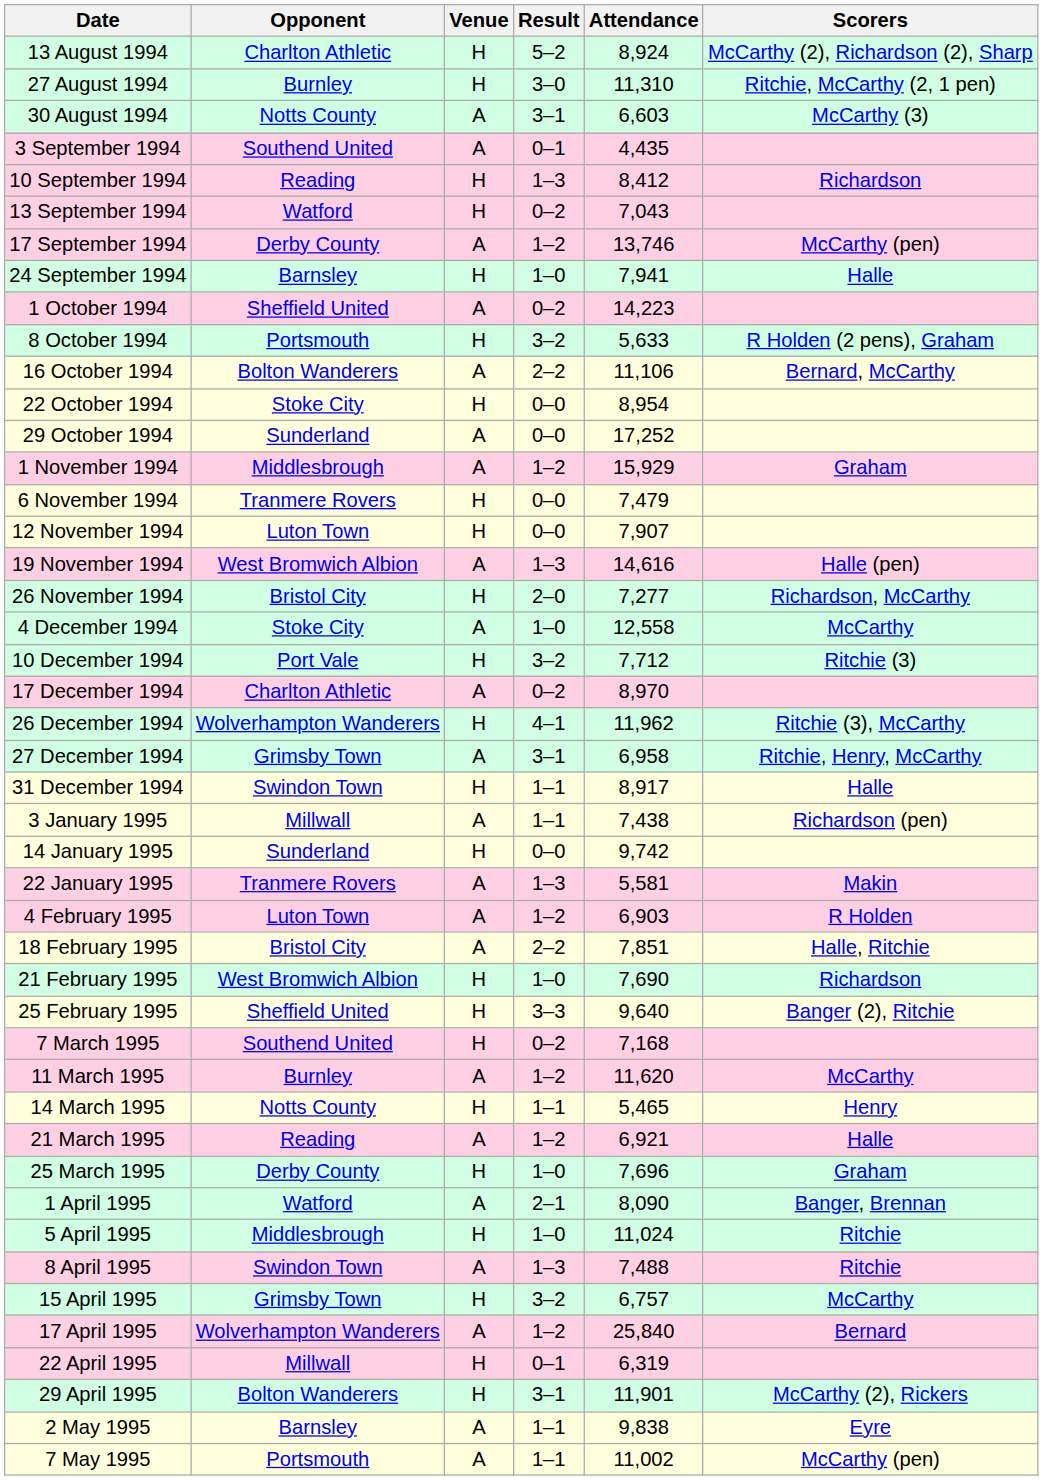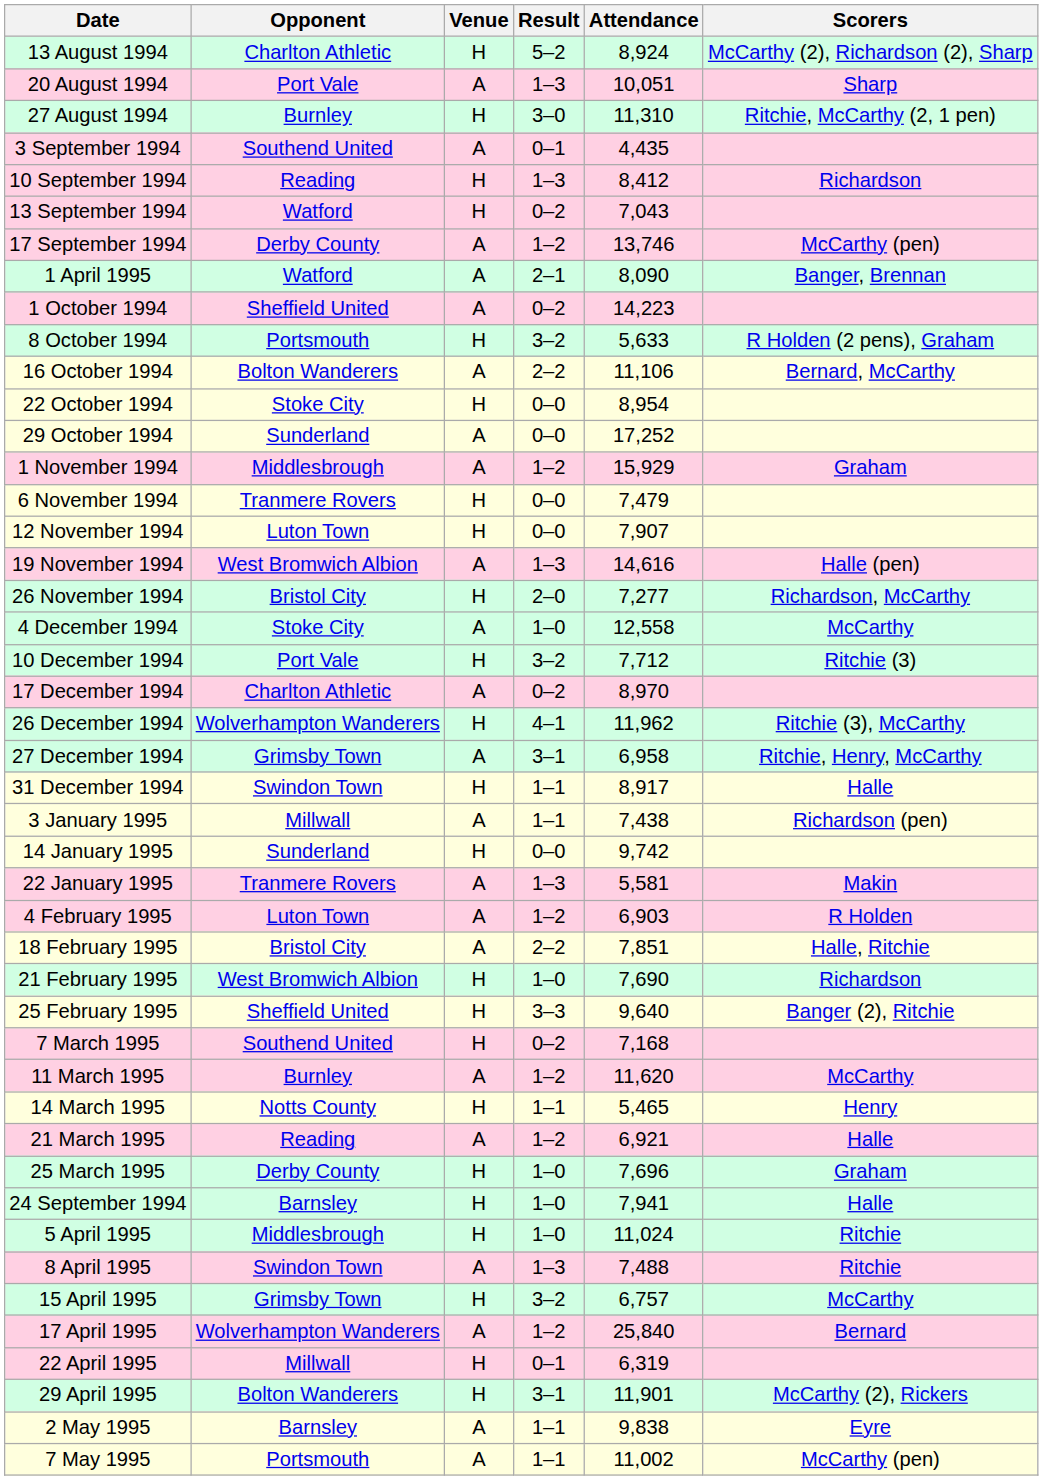 <table class="wikitable sortable" style="text-align:center;">
 <tr>
 <th>Date</th>
 <th>Opponent</th>
 <th>Venue</th>
 <th>Result</th>
 <th>Attendance</th>
 <th>Scorers</th>
 </tr>
 <tr style="background:#d0ffe3;">
 <td>13 August 1994</td>
 <td><a href='#'>Charlton Athletic</a></td>
 <td>H</td>
 <td>5–2</td>
 <td>8,924</td>
 <td><a href='#'>McCarthy</a> (2), <a href='#'>Richardson</a> (2), <a href='#'>Sharp</a></td>
 </tr>
+<tr style="background:#ffd0e3;">
+<td>20 August 1994</td>
+<td><a href='#'>Port Vale</a></td>
+<td>A</td>
+<td>1–3</td>
+<td>10,051</td>
+<td><a href='#'>Sharp</a></td>
+</tr>
 <tr style="background:#d0ffe3;">
 <td>27 August 1994</td>
 <td><a href='#'>Burnley</a></td>
 <td>H</td>
 <td>3–0</td>
 <td>11,310</td>
 <td><a href='#'>Ritchie</a>, <a href='#'>McCarthy</a> (2, 1 pen)</td>
-</tr>
-<tr style="background:#d0ffe3;">
-<td>30 August 1994</td>
-<td><a href='#'>Notts County</a></td>
-<td>A</td>
-<td>3–1</td>
-<td>6,603</td>
-<td><a href='#'>McCarthy</a> (3)</td>
 </tr>
 <tr style="background:#ffd0e3;">
 <td>3 September 1994</td>
 <td><a href='#'>Southend United</a></td>
 <td>A</td>
 <td>0–1</td>
 <td>4,435</td>
 <td></td>
 </tr>
 <tr style="background:#ffd0e3;">
 <td>10 September 1994</td>
 <td><a href='#'>Reading</a></td>
 <td>H</td>
 <td>1–3</td>
 <td>8,412</td>
 <td><a href='#'>Richardson</a></td>
 </tr>
 <tr style="background:#ffd0e3;">
 <td>13 September 1994</td>
 <td><a href='#'>Watford</a></td>
 <td>H</td>
 <td>0–2</td>
 <td>7,043</td>
 <td></td>
 </tr>
 <tr style="background:#ffd0e3;">
 <td>17 September 1994</td>
 <td><a href='#'>Derby County</a></td>
 <td>A</td>
 <td>1–2</td>
 <td>13,746</td>
 <td><a href='#'>McCarthy</a> (pen)</td>
 </tr>
 <tr style="background:#d0ffe3;">
-<td>24 September 1994</td>
-<td><a href='#'>Barnsley</a></td>
-<td>H</td>
-<td>1–0</td>
-<td>7,941</td>
-<td><a href='#'>Halle</a></td>
+<td>1 April 1995</td>
+<td><a href='#'>Watford</a></td>
+<td>A</td>
+<td>2–1</td>
+<td>8,090</td>
+<td><a href='#'>Banger</a>, <a href='#'>Brennan</a></td>
 </tr>
 <tr style="background:#ffd0e3;">
 <td>1 October 1994</td>
 <td><a href='#'>Sheffield United</a></td>
 <td>A</td>
 <td>0–2</td>
 <td>14,223</td>
 <td></td>
 </tr>
 <tr style="background:#d0ffe3;">
 <td>8 October 1994</td>
 <td><a href='#'>Portsmouth</a></td>
 <td>H</td>
 <td>3–2</td>
 <td>5,633</td>
 <td><a href='#'>R Holden</a> (2 pens), <a href='#'>Graham</a></td>
 </tr>
 <tr style="background:#ffd;">
 <td>16 October 1994</td>
 <td><a href='#'>Bolton Wanderers</a></td>
 <td>A</td>
 <td>2–2</td>
 <td>11,106</td>
 <td><a href='#'>Bernard</a>, <a href='#'>McCarthy</a></td>
 </tr>
 <tr style="background:#ffd;">
 <td>22 October 1994</td>
 <td><a href='#'>Stoke City</a></td>
 <td>H</td>
 <td>0–0</td>
 <td>8,954</td>
 <td></td>
 </tr>
 <tr style="background:#ffd;">
 <td>29 October 1994</td>
 <td><a href='#'>Sunderland</a></td>
 <td>A</td>
 <td>0–0</td>
 <td>17,252</td>
 <td></td>
 </tr>
 <tr style="background:#ffd0e3;">
 <td>1 November 1994</td>
 <td><a href='#'>Middlesbrough</a></td>
 <td>A</td>
 <td>1–2</td>
 <td>15,929</td>
 <td><a href='#'>Graham</a></td>
 </tr>
 <tr style="background:#ffd;">
 <td>6 November 1994</td>
 <td><a href='#'>Tranmere Rovers</a></td>
 <td>H</td>
 <td>0–0</td>
 <td>7,479</td>
 <td></td>
 </tr>
 <tr style="background:#ffd;">
 <td>12 November 1994</td>
 <td><a href='#'>Luton Town</a></td>
 <td>H</td>
 <td>0–0</td>
 <td>7,907</td>
 <td></td>
 </tr>
 <tr style="background:#ffd0e3;">
 <td>19 November 1994</td>
 <td><a href='#'>West Bromwich Albion</a></td>
 <td>A</td>
 <td>1–3</td>
 <td>14,616</td>
 <td><a href='#'>Halle</a> (pen)</td>
 </tr>
 <tr style="background:#d0ffe3;">
 <td>26 November 1994</td>
 <td><a href='#'>Bristol City</a></td>
 <td>H</td>
 <td>2–0</td>
 <td>7,277</td>
 <td><a href='#'>Richardson</a>, <a href='#'>McCarthy</a></td>
 </tr>
 <tr style="background:#d0ffe3;">
 <td>4 December 1994</td>
 <td><a href='#'>Stoke City</a></td>
 <td>A</td>
 <td>1–0</td>
 <td>12,558</td>
 <td><a href='#'>McCarthy</a></td>
 </tr>
 <tr style="background:#d0ffe3;">
 <td>10 December 1994</td>
 <td><a href='#'>Port Vale</a></td>
 <td>H</td>
 <td>3–2</td>
 <td>7,712</td>
 <td><a href='#'>Ritchie</a> (3)</td>
 </tr>
 <tr style="background:#ffd0e3;">
 <td>17 December 1994</td>
 <td><a href='#'>Charlton Athletic</a></td>
 <td>A</td>
 <td>0–2</td>
 <td>8,970</td>
 <td></td>
 </tr>
 <tr style="background:#d0ffe3;">
 <td>26 December 1994</td>
 <td><a href='#'>Wolverhampton Wanderers</a></td>
 <td>H</td>
 <td>4–1</td>
 <td>11,962</td>
 <td><a href='#'>Ritchie</a> (3), <a href='#'>McCarthy</a></td>
 </tr>
 <tr style="background:#d0ffe3;">
 <td>27 December 1994</td>
 <td><a href='#'>Grimsby Town</a></td>
 <td>A</td>
 <td>3–1</td>
 <td>6,958</td>
 <td><a href='#'>Ritchie</a>, <a href='#'>Henry</a>, <a href='#'>McCarthy</a></td>
 </tr>
 <tr style="background:#ffd;">
 <td>31 December 1994</td>
 <td><a href='#'>Swindon Town</a></td>
 <td>H</td>
 <td>1–1</td>
 <td>8,917</td>
 <td><a href='#'>Halle</a></td>
 </tr>
 <tr style="background:#ffd;">
 <td>3 January 1995</td>
 <td><a href='#'>Millwall</a></td>
 <td>A</td>
 <td>1–1</td>
 <td>7,438</td>
 <td><a href='#'>Richardson</a> (pen)</td>
 </tr>
 <tr style="background:#ffd;">
 <td>14 January 1995</td>
 <td><a href='#'>Sunderland</a></td>
 <td>H</td>
 <td>0–0</td>
 <td>9,742</td>
 <td></td>
 </tr>
 <tr style="background:#ffd0e3;">
 <td>22 January 1995</td>
 <td><a href='#'>Tranmere Rovers</a></td>
 <td>A</td>
 <td>1–3</td>
 <td>5,581</td>
 <td><a href='#'>Makin</a></td>
 </tr>
 <tr style="background:#ffd0e3;">
 <td>4 February 1995</td>
 <td><a href='#'>Luton Town</a></td>
 <td>A</td>
 <td>1–2</td>
 <td>6,903</td>
 <td><a href='#'>R Holden</a></td>
 </tr>
 <tr style="background:#ffd;">
 <td>18 February 1995</td>
 <td><a href='#'>Bristol City</a></td>
 <td>A</td>
 <td>2–2</td>
 <td>7,851</td>
 <td><a href='#'>Halle</a>, <a href='#'>Ritchie</a></td>
 </tr>
 <tr style="background:#d0ffe3;">
 <td>21 February 1995</td>
 <td><a href='#'>West Bromwich Albion</a></td>
 <td>H</td>
 <td>1–0</td>
 <td>7,690</td>
 <td><a href='#'>Richardson</a></td>
 </tr>
 <tr style="background:#ffd;">
 <td>25 February 1995</td>
 <td><a href='#'>Sheffield United</a></td>
 <td>H</td>
 <td>3–3</td>
 <td>9,640</td>
 <td><a href='#'>Banger</a> (2), <a href='#'>Ritchie</a></td>
 </tr>
 <tr style="background:#ffd0e3;">
 <td>7 March 1995</td>
 <td><a href='#'>Southend United</a></td>
 <td>H</td>
 <td>0–2</td>
 <td>7,168</td>
 <td></td>
 </tr>
 <tr style="background:#ffd0e3;">
 <td>11 March 1995</td>
 <td><a href='#'>Burnley</a></td>
 <td>A</td>
 <td>1–2</td>
 <td>11,620</td>
 <td><a href='#'>McCarthy</a></td>
 </tr>
 <tr style="background:#ffd;">
 <td>14 March 1995</td>
 <td><a href='#'>Notts County</a></td>
 <td>H</td>
 <td>1–1</td>
 <td>5,465</td>
 <td><a href='#'>Henry</a></td>
 </tr>
 <tr style="background:#ffd0e3;">
 <td>21 March 1995</td>
 <td><a href='#'>Reading</a></td>
 <td>A</td>
 <td>1–2</td>
 <td>6,921</td>
 <td><a href='#'>Halle</a></td>
 </tr>
 <tr style="background:#d0ffe3;">
 <td>25 March 1995</td>
 <td><a href='#'>Derby County</a></td>
 <td>H</td>
 <td>1–0</td>
 <td>7,696</td>
 <td><a href='#'>Graham</a></td>
 </tr>
 <tr style="background:#d0ffe3;">
-<td>1 April 1995</td>
-<td><a href='#'>Watford</a></td>
-<td>A</td>
-<td>2–1</td>
-<td>8,090</td>
-<td><a href='#'>Banger</a>, <a href='#'>Brennan</a></td>
+<td>24 September 1994</td>
+<td><a href='#'>Barnsley</a></td>
+<td>H</td>
+<td>1–0</td>
+<td>7,941</td>
+<td><a href='#'>Halle</a></td>
 </tr>
 <tr style="background:#d0ffe3;">
 <td>5 April 1995</td>
 <td><a href='#'>Middlesbrough</a></td>
 <td>H</td>
 <td>1–0</td>
 <td>11,024</td>
 <td><a href='#'>Ritchie</a></td>
 </tr>
 <tr style="background:#ffd0e3;">
 <td>8 April 1995</td>
 <td><a href='#'>Swindon Town</a></td>
 <td>A</td>
 <td>1–3</td>
 <td>7,488</td>
 <td><a href='#'>Ritchie</a></td>
 </tr>
 <tr style="background:#d0ffe3;">
 <td>15 April 1995</td>
 <td><a href='#'>Grimsby Town</a></td>
 <td>H</td>
 <td>3–2</td>
 <td>6,757</td>
 <td><a href='#'>McCarthy</a></td>
 </tr>
 <tr style="background:#ffd0e3;">
 <td>17 April 1995</td>
 <td><a href='#'>Wolverhampton Wanderers</a></td>
 <td>A</td>
 <td>1–2</td>
 <td>25,840</td>
 <td><a href='#'>Bernard</a></td>
 </tr>
 <tr style="background:#ffd0e3;">
 <td>22 April 1995</td>
 <td><a href='#'>Millwall</a></td>
 <td>H</td>
 <td>0–1</td>
 <td>6,319</td>
 <td></td>
 </tr>
 <tr style="background:#d0ffe3;">
 <td>29 April 1995</td>
 <td><a href='#'>Bolton Wanderers</a></td>
 <td>H</td>
 <td>3–1</td>
 <td>11,901</td>
 <td><a href='#'>McCarthy</a> (2), <a href='#'>Rickers</a></td>
 </tr>
 <tr style="background:#ffd;">
 <td>2 May 1995</td>
 <td><a href='#'>Barnsley</a></td>
 <td>A</td>
 <td>1–1</td>
 <td>9,838</td>
 <td><a href='#'>Eyre</a></td>
 </tr>
 <tr style="background:#ffd;">
 <td>7 May 1995</td>
 <td><a href='#'>Portsmouth</a></td>
 <td>A</td>
 <td>1–1</td>
 <td>11,002</td>
 <td><a href='#'>McCarthy</a> (pen)</td>
 </tr>
 </table>
